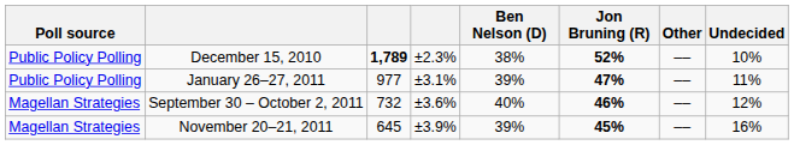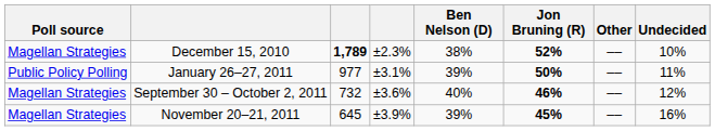 <table class="wikitable" style="text-align:center">
 <tr valign=bottom>
 <th>Poll source</th>
 <th></th>
 <th></th>
 <th></th>
 <th style="width:100px;">Ben<br>Nelson (D)</th>
 <th style="width:100px;">Jon<br>Bruning (R)</th>
 <th>Other</th>
 <th>Undecided</th>
 </tr>
 <tr>
-<td align=left><a href='#'>Public Policy Polling</a></td>
+<td align=left><a href='#'>Magellan Strategies</a></td>
 <td>December 15, 2010</td>
 <td><strong>1,789</strong></td>
 <td>±2.3%</td>
 <td>38%</td>
 <td><strong>52%</strong></td>
 <td>––</td>
 <td>10%</td>
 </tr>
 <tr>
 <td align=left><a href='#'>Public Policy Polling</a></td>
 <td>January 26–27, 2011</td>
 <td>977</td>
 <td>±3.1%</td>
 <td>39%</td>
-<td><strong>47%</strong></td>
+<td><strong>50%</strong></td>
 <td>––</td>
 <td>11%</td>
 </tr>
 <tr>
 <td align=left><a href='#'>Magellan Strategies</a></td>
 <td>September 30 – October 2, 2011</td>
 <td>732</td>
 <td>±3.6%</td>
 <td>40%</td>
 <td><strong>46%</strong></td>
 <td>––</td>
 <td>12%</td>
 </tr>
 <tr>
 <td align=left><a href='#'>Magellan Strategies</a></td>
 <td>November 20–21, 2011</td>
 <td>645</td>
 <td>±3.9%</td>
 <td>39%</td>
 <td><strong>45%</strong></td>
 <td>––</td>
 <td>16%</td>
 </tr>
 </table>
